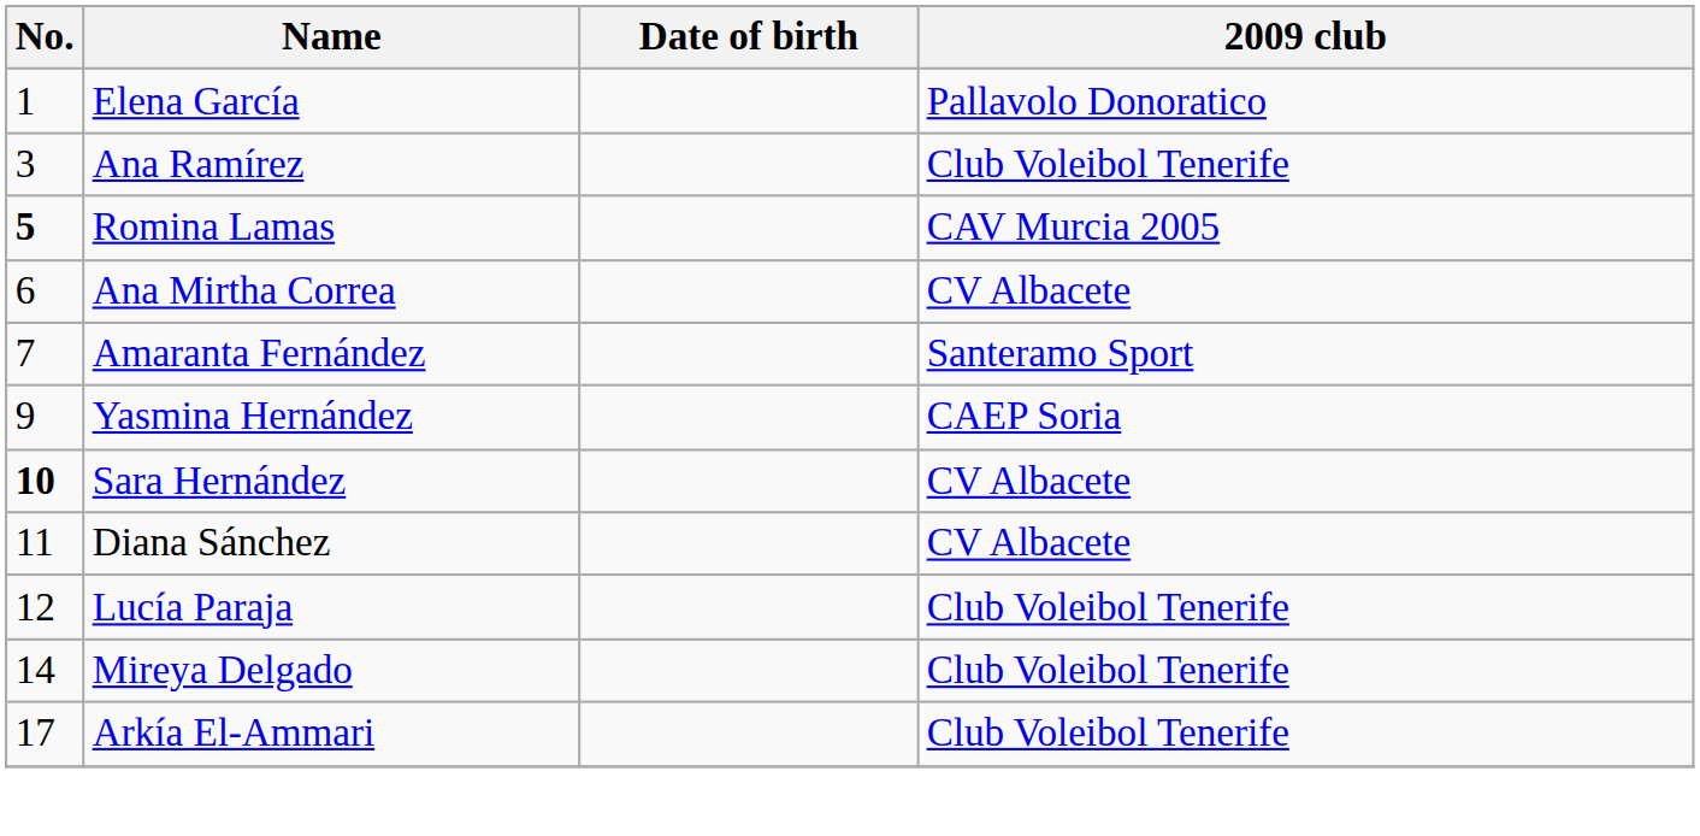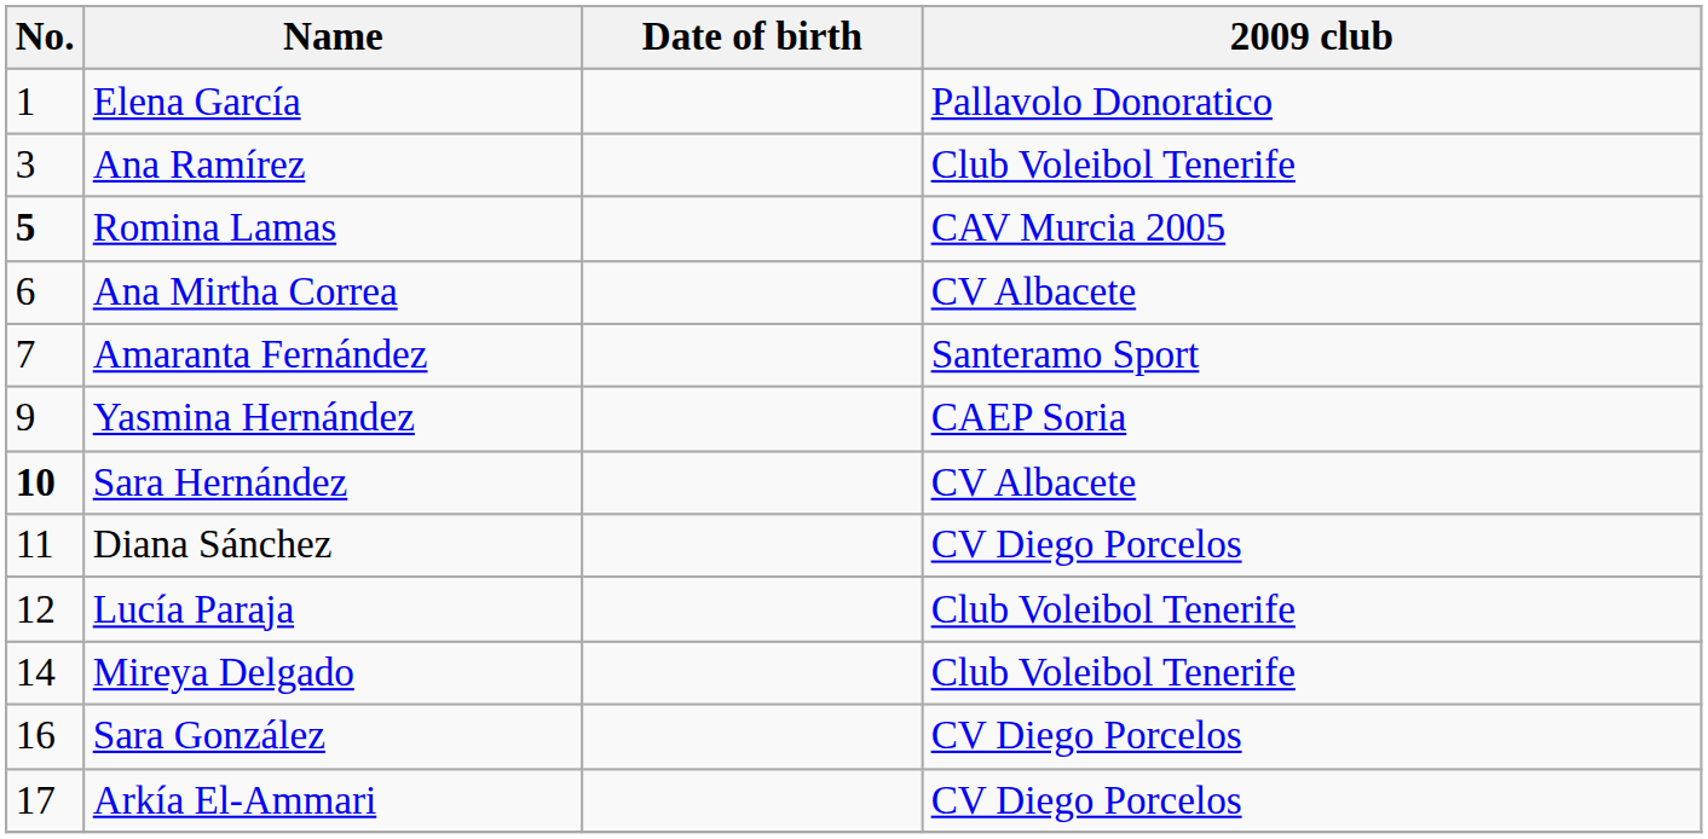 <table class=wikitable sortable style=font-size:100%; text-align:center;>
 <tr>
 <th>No.</th>
 <th style=width:12em>Name</th>
 <th style=width:8em>Date of birth</th>
 <th style=width:19em>2009 club</th>
 </tr>
 <tr>
 <td>1</td>
 <td><a href='#'>Elena García</a></td>
 <td></td>
 <td> <a href='#'>Pallavolo Donoratico</a></td>
 </tr>
 <tr>
 <td>3</td>
 <td><a href='#'>Ana Ramírez</a></td>
 <td></td>
 <td> <a href='#'>Club Voleibol Tenerife</a></td>
 </tr>
 <tr>
 <td><strong>5</strong></td>
 <td><a href='#'>Romina Lamas</a></td>
 <td></td>
 <td> <a href='#'>CAV Murcia 2005</a></td>
 </tr>
 <tr>
 <td>6</td>
 <td><a href='#'>Ana Mirtha Correa</a></td>
 <td></td>
 <td> <a href='#'>CV Albacete</a></td>
 </tr>
 <tr>
 <td>7</td>
 <td><a href='#'>Amaranta Fernández</a></td>
 <td></td>
 <td> <a href='#'>Santeramo Sport</a></td>
 </tr>
 <tr>
 <td>9</td>
 <td><a href='#'>Yasmina Hernández</a></td>
 <td></td>
 <td> <a href='#'>CAEP Soria</a></td>
 </tr>
 <tr>
 <td><strong>10</strong></td>
 <td><a href='#'>Sara Hernández</a></td>
 <td></td>
 <td> <a href='#'>CV Albacete</a></td>
 </tr>
 <tr>
 <td>11</td>
 <td>Diana Sánchez</td>
 <td></td>
-<td> <a href='#'>CV Albacete</a></td>
+<td> <a href='#'>CV Diego Porcelos</a></td>
 </tr>
 <tr>
 <td>12</td>
 <td><a href='#'>Lucía Paraja</a></td>
 <td></td>
 <td> <a href='#'>Club Voleibol Tenerife</a></td>
 </tr>
 <tr>
 <td>14</td>
 <td><a href='#'>Mireya Delgado</a></td>
 <td></td>
 <td> <a href='#'>Club Voleibol Tenerife</a></td>
 </tr>
 <tr>
+<td>16</td>
+<td><a href='#'>Sara González</a></td>
+<td></td>
+<td> <a href='#'>CV Diego Porcelos</a></td>
+</tr>
+<tr>
 <td>17</td>
 <td><a href='#'>Arkía El-Ammari</a></td>
 <td></td>
-<td> <a href='#'>Club Voleibol Tenerife</a></td>
+<td> <a href='#'>CV Diego Porcelos</a></td>
 </tr>
 <tr>
 </tr>
 </table>
